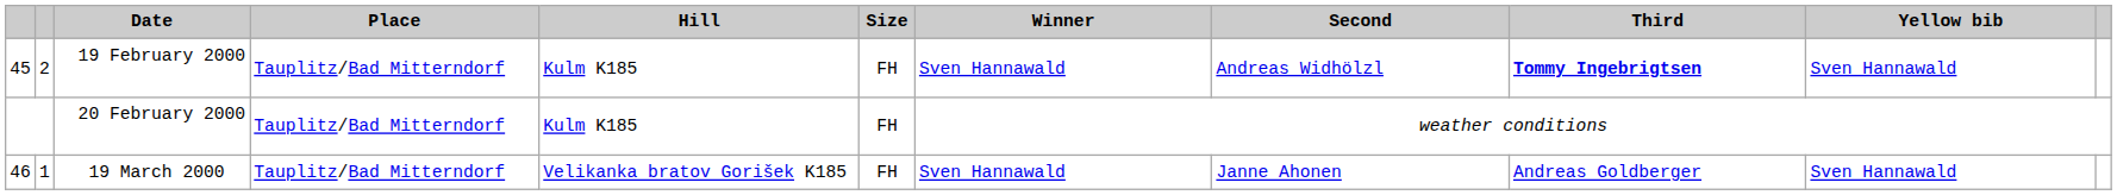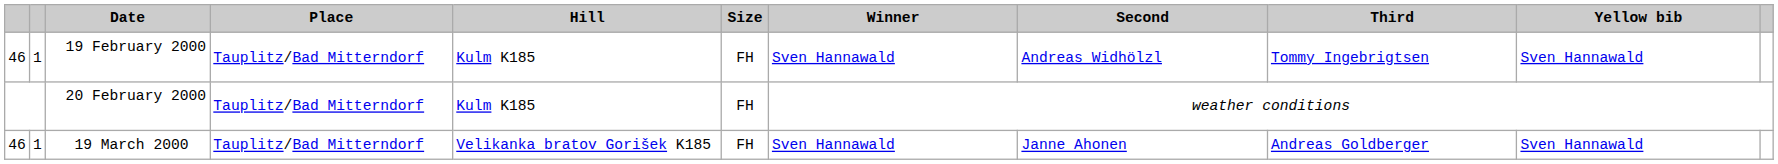 <table class="wikitable plainrowheaders" style="background:#fff; font-size:86%; line-height:16px; border:gray solid 1px; border-collapse:collapse;">
 <tr style="background:#ccc; text-align:center;">
 <th scope="col" style="background:#ccc; width=10 px;"></th>
 <th scope="col" style="background:#ccc; width=10 px;"></th>
 <th scope="col" style="background:#ccc; width:120px;">Date</th>
 <th scope="col" style="background:#ccc; width:180px;">Place</th>
 <th scope="col" style="background:#ccc; width:200px;">Hill</th>
 <th scope="col" style="background:#ccc; width:30px;">Size</th>
 <th scope="col" style="background:#ccc; width:185px;">Winner</th>
 <th scope="col" style="background:#ccc; width:185px;">Second</th>
 <th scope="col" style="background:#ccc; width:185px;">Third</th>
 <th scope="col" style="background:#ccc; width:180px;">Yellow bib</th>
 <th scope="col" style="background:#ccc; width:5px;"></th>
 </tr>
 <tr>
-<td align=center>45</td>
-<td align=center>2</td>
+<td align=center>46</td>
+<td align=center>1</td>
 <td align=right>19 February 2000  </td>
 <td> <a href='#'>Tauplitz</a>/<a href='#'>Bad Mitterndorf</a></td>
 <td><a href='#'>Kulm</a> K185</td>
 <td align=center>FH</td>
 <td> <a href='#'>Sven Hannawald</a></td>
 <td> <a href='#'>Andreas Widhölzl</a></td>
-<td><strong> <a href='#'>Tommy Ingebrigtsen</a></strong></td>
+<td> <a href='#'>Tommy Ingebrigtsen</a></td>
 <td> <a href='#'>Sven Hannawald</a></td>
 <td></td>
 </tr>
 <tr>
 <td colspan=2></td>
 <td align=right>20 February 2000  </td>
 <td> <a href='#'>Tauplitz</a>/<a href='#'>Bad Mitterndorf</a></td>
 <td><a href='#'>Kulm</a> K185</td>
 <td align=center>FH</td>
 <td colspan=5 align=center><em>weather conditions</em></td>
 </tr>
 <tr>
 <td align=center>46</td>
 <td align=center>1</td>
 <td align=right>19 March 2000  </td>
 <td> <a href='#'>Tauplitz</a>/<a href='#'>Bad Mitterndorf</a></td>
 <td><a href='#'>Velikanka bratov Gorišek</a> K185</td>
 <td align=center>FH</td>
 <td> <a href='#'>Sven Hannawald</a></td>
 <td> <a href='#'>Janne Ahonen</a></td>
 <td> <a href='#'>Andreas Goldberger</a></td>
 <td> <a href='#'>Sven Hannawald</a></td>
 <td></td>
 </tr>
 </table>
